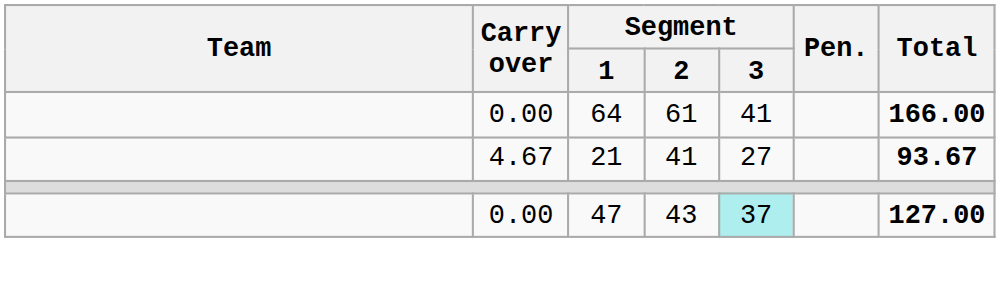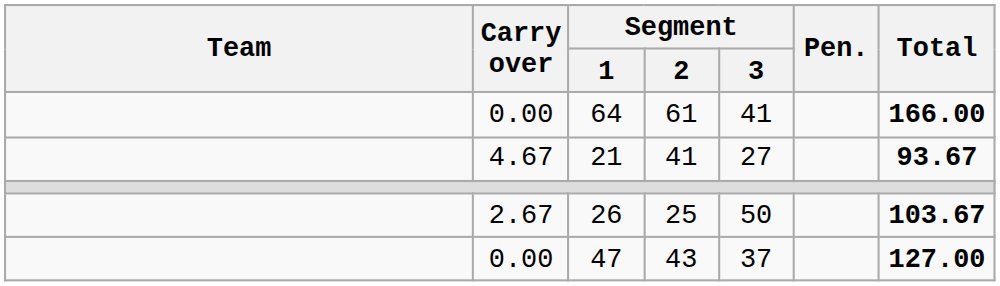 <table class=wikitable style="text-align:center">
 <tr>
 <th rowspan="2" width=220>Team</th>
 <th rowspan=2 width=40>Carry over</th>
 <th colspan=3>Segment</th>
 <th rowspan=2 width=35>Pen.</th>
 <th rowspan=2 width=50>Total</th>
 </tr>
 <tr>
 <th width=30>1</th>
 <th width=30>2</th>
 <th width=30>3</th>
 </tr>
 <tr>
 <td align=left><strong></strong></td>
 <td>0.00</td>
 <td>64</td>
 <td>61</td>
 <td>41</td>
 <td></td>
 <td><strong>166.00</strong></td>
 </tr>
 <tr>
 <td align=left></td>
 <td>4.67</td>
 <td>21</td>
 <td>41</td>
 <td>27</td>
 <td></td>
 <td><strong>93.67</strong></td>
 </tr>
 <tr style="background:#DDDDDD;">
 <td colspan=7></td>
 </tr>
 <tr>
+<td align=left></td>
+<td>2.67</td>
+<td>26</td>
+<td>25</td>
+<td>50</td>
+<td></td>
+<td><strong>103.67</strong></td>
+</tr>
+<tr>
 <td align=left><strong></strong></td>
 <td>0.00</td>
 <td>47</td>
 <td>43</td>
-<td style="background: paleturquoise;">37</td>
+<td>37</td>
 <td></td>
 <td><strong>127.00</strong></td>
 </tr>
 </table>
